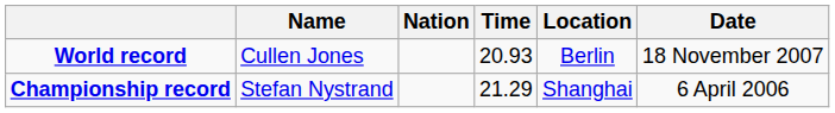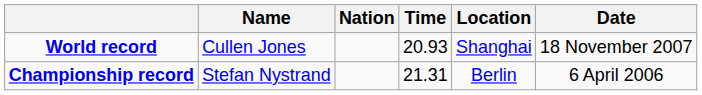 <table class=wikitable style=text-align:center>
 <tr>
 <th></th>
 <th>Name</th>
 <th>Nation</th>
 <th>Time</th>
 <th>Location</th>
 <th>Date</th>
 </tr>
 <tr>
 <td><strong><a href='#'>World record</a></strong></td>
 <td align=left><a href='#'>Cullen Jones</a></td>
 <td align=left></td>
 <td align=left>20.93</td>
-<td><a href='#'>Berlin</a></td>
+<td><a href='#'>Shanghai</a></td>
 <td>18 November 2007</td>
 </tr>
 <tr>
 <td><strong><a href='#'>Championship record</a></strong></td>
 <td align=left><a href='#'>Stefan Nystrand</a></td>
 <td align=left></td>
-<td align=left>21.29</td>
-<td><a href='#'>Shanghai</a></td>
+<td align=left>21.31</td>
+<td><a href='#'>Berlin</a></td>
 <td>6 April 2006</td>
 </tr>
 </table>
